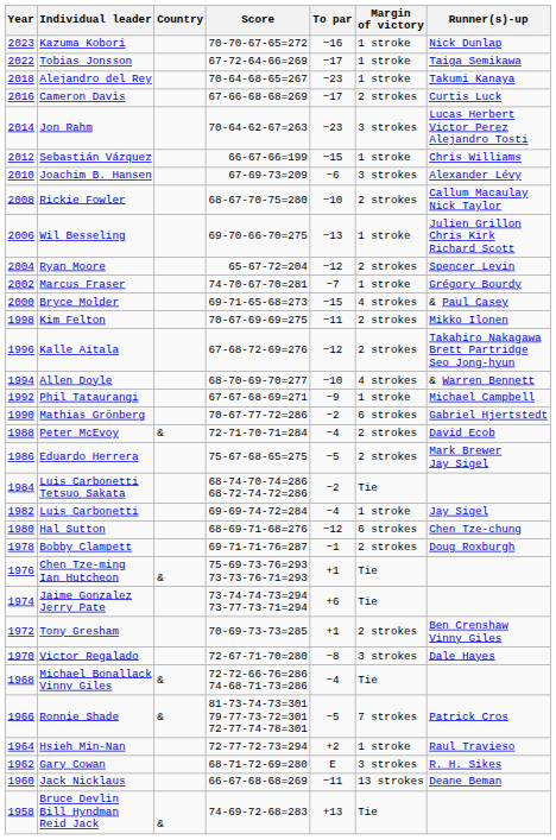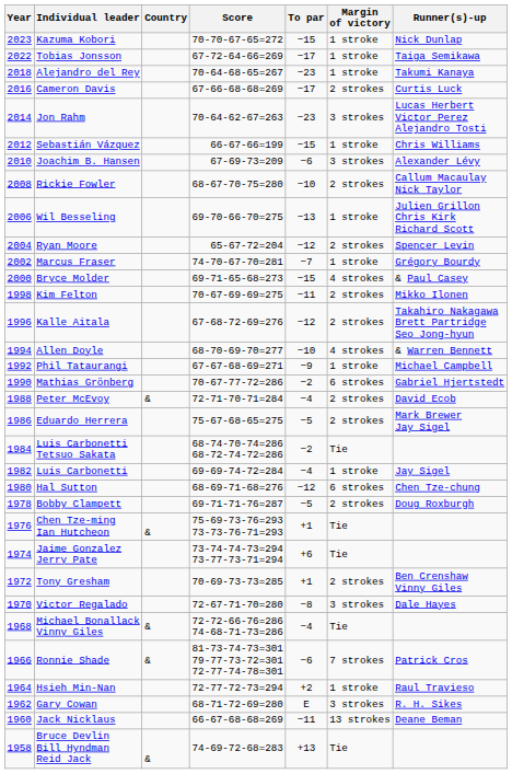 <table class="wikitable" style="font-size:95%;">
 <tr>
 <th>Year</th>
 <th>Individual leader</th>
 <th>Country</th>
 <th>Score</th>
 <th>To par</th>
 <th>Margin<br>of victory</th>
 <th>Runner(s)-up</th>
 </tr>
 <tr>
 <td><a href='#'>2023</a></td>
 <td><a href='#'>Kazuma Kobori</a></td>
 <td></td>
 <td align=right>70-70-67-65=272</td>
-<td align=center>−16</td>
+<td align=center>−15</td>
 <td>1 stroke</td>
 <td> <a href='#'>Nick Dunlap</a></td>
 </tr>
 <tr>
 <td><a href='#'>2022</a></td>
 <td><a href='#'>Tobias Jonsson</a></td>
 <td></td>
 <td align=right>67-72-64-66=269</td>
 <td align=center>−17</td>
 <td>1 stroke</td>
 <td> <a href='#'>Taiga Semikawa</a></td>
 </tr>
 <tr>
 <td><a href='#'>2018</a></td>
 <td><a href='#'>Alejandro del Rey</a></td>
 <td></td>
 <td align=right>70-64-68-65=267</td>
 <td align=center>−23</td>
 <td>1 stroke</td>
 <td> <a href='#'>Takumi Kanaya</a></td>
 </tr>
 <tr>
 <td><a href='#'>2016</a></td>
 <td><a href='#'>Cameron Davis</a></td>
 <td></td>
 <td align=right>67-66-68-68=269</td>
 <td align=center>−17</td>
 <td>2 strokes</td>
 <td> <a href='#'>Curtis Luck</a></td>
 </tr>
 <tr>
 <td><a href='#'>2014</a></td>
 <td><a href='#'>Jon Rahm</a></td>
 <td></td>
 <td align=right>70-64-62-67=263</td>
 <td align=center>−23</td>
 <td>3 strokes</td>
 <td> <a href='#'>Lucas Herbert</a><br> <a href='#'>Victor Perez</a><br> <a href='#'>Alejandro Tosti</a></td>
 </tr>
 <tr>
 <td><a href='#'>2012</a></td>
 <td><a href='#'>Sebastián Vázquez</a></td>
 <td></td>
 <td align=right>66-67-66=199</td>
 <td align=center>−15</td>
 <td>1 stroke</td>
 <td> <a href='#'>Chris Williams</a></td>
 </tr>
 <tr>
 <td><a href='#'>2010</a></td>
 <td><a href='#'>Joachim B. Hansen</a></td>
 <td></td>
 <td align=right>67-69-73=209</td>
 <td align=center>−6</td>
 <td>3 strokes</td>
 <td> <a href='#'>Alexander Lévy</a></td>
 </tr>
 <tr>
 <td><a href='#'>2008</a></td>
 <td><a href='#'>Rickie Fowler</a></td>
 <td></td>
 <td align=right>68-67-70-75=280</td>
 <td align=center>−10</td>
 <td>2 strokes</td>
 <td> <a href='#'>Callum Macaulay</a><br> <a href='#'>Nick Taylor</a></td>
 </tr>
 <tr>
 <td><a href='#'>2006</a></td>
 <td><a href='#'>Wil Besseling</a></td>
 <td></td>
 <td align=right>69-70-66-70=275</td>
 <td align=center>−13</td>
 <td>1 stroke</td>
 <td> <a href='#'>Julien Grillon</a><br> <a href='#'>Chris Kirk</a><br> <a href='#'>Richard Scott</a></td>
 </tr>
 <tr>
 <td><a href='#'>2004</a></td>
 <td><a href='#'>Ryan Moore</a></td>
 <td></td>
 <td align=right>65-67-72=204</td>
 <td align=center>−12</td>
 <td>2 strokes</td>
 <td> <a href='#'>Spencer Levin</a></td>
 </tr>
 <tr>
 <td><a href='#'>2002</a></td>
 <td><a href='#'>Marcus Fraser</a></td>
 <td></td>
 <td align=right>74-70-67-70=281</td>
 <td align=center>−7</td>
 <td>1 stroke</td>
 <td> <a href='#'>Grégory Bourdy</a></td>
 </tr>
 <tr>
 <td><a href='#'>2000</a></td>
 <td><a href='#'>Bryce Molder</a></td>
 <td></td>
 <td align=right>69-71-65-68=273</td>
 <td align=center>−15</td>
 <td>4 strokes</td>
 <td> &  <a href='#'>Paul Casey</a></td>
 </tr>
 <tr>
 <td><a href='#'>1998</a></td>
 <td><a href='#'>Kim Felton</a></td>
 <td></td>
 <td align=right>70-67-69-69=275</td>
 <td align=center>−11</td>
 <td>2 strokes</td>
 <td> <a href='#'>Mikko Ilonen</a></td>
 </tr>
 <tr>
 <td><a href='#'>1996</a></td>
 <td><a href='#'>Kalle Aitala</a></td>
 <td></td>
 <td align=right>67-68-72-69=276</td>
 <td align=center>−12</td>
 <td>2 strokes</td>
 <td> <a href='#'>Takahiro Nakagawa</a><br> <a href='#'>Brett Partridge</a><br> <a href='#'>Seo Jong-hyun</a></td>
 </tr>
 <tr>
 <td><a href='#'>1994</a></td>
 <td><a href='#'>Allen Doyle</a></td>
 <td></td>
 <td align=right>68-70-69-70=277</td>
 <td align=center>−10</td>
 <td>4 strokes</td>
 <td> &  <a href='#'>Warren Bennett</a></td>
 </tr>
 <tr>
 <td><a href='#'>1992</a></td>
 <td><a href='#'>Phil Tataurangi</a></td>
 <td></td>
 <td align=right>67-67-68-69=271</td>
 <td align=center>−9</td>
 <td>1 stroke</td>
 <td> <a href='#'>Michael Campbell</a></td>
 </tr>
 <tr>
 <td><a href='#'>1990</a></td>
 <td><a href='#'>Mathias Grönberg</a></td>
 <td></td>
 <td align=right>70-67-77-72=286</td>
 <td align=center>−2</td>
 <td>6 strokes</td>
 <td> <a href='#'>Gabriel Hjertstedt</a></td>
 </tr>
 <tr>
 <td><a href='#'>1988</a></td>
 <td><a href='#'>Peter McEvoy</a></td>
 <td> & </td>
 <td align=right>72-71-70-71=284</td>
 <td align=center>−4</td>
 <td>2 strokes</td>
 <td> <a href='#'>David Ecob</a></td>
 </tr>
 <tr>
 <td><a href='#'>1986</a></td>
 <td><a href='#'>Eduardo Herrera</a></td>
 <td></td>
 <td align=right>75-67-68-65=275</td>
 <td align=center>−5</td>
 <td>2 strokes</td>
 <td> <a href='#'>Mark Brewer</a><br> <a href='#'>Jay Sigel</a></td>
 </tr>
 <tr>
 <td><a href='#'>1984</a></td>
 <td><a href='#'>Luis Carbonetti</a><br><a href='#'>Tetsuo Sakata</a></td>
 <td><br></td>
 <td align=right>68-74-70-74=286<br>68-72-74-72=286</td>
 <td align=center>−2</td>
 <td>Tie</td>
 <td></td>
 </tr>
 <tr>
 <td><a href='#'>1982</a></td>
 <td><a href='#'>Luis Carbonetti</a></td>
 <td></td>
 <td align=right>69-69-74-72=284</td>
 <td align=center>−4</td>
 <td>1 stroke</td>
 <td> <a href='#'>Jay Sigel</a></td>
 </tr>
 <tr>
 <td><a href='#'>1980</a></td>
 <td><a href='#'>Hal Sutton</a></td>
 <td></td>
 <td align=right>68-69-71-68=276</td>
 <td align=center>−12</td>
 <td>6 strokes</td>
 <td> <a href='#'>Chen Tze-chung</a></td>
 </tr>
 <tr>
 <td><a href='#'>1978</a></td>
 <td><a href='#'>Bobby Clampett</a></td>
 <td></td>
 <td align=right>69-71-71-76=287</td>
-<td align=center>−1</td>
+<td align=center>−5</td>
 <td>2 strokes</td>
 <td> <a href='#'>Doug Roxburgh</a></td>
 </tr>
 <tr>
 <td><a href='#'>1976</a></td>
 <td><a href='#'>Chen Tze-ming</a><br><a href='#'>Ian Hutcheon</a></td>
 <td><br> & </td>
 <td align=right>75-69-73-76=293<br>73-73-76-71=293</td>
 <td align=center>+1</td>
 <td>Tie</td>
 <td></td>
 </tr>
 <tr>
 <td><a href='#'>1974</a></td>
 <td><a href='#'>Jaime Gonzalez</a><br><a href='#'>Jerry Pate</a></td>
 <td><br></td>
 <td align=right>73-74-74-73=294<br>73-77-73-71=294</td>
 <td align=center>+6</td>
 <td>Tie</td>
 <td></td>
 </tr>
 <tr>
 <td><a href='#'>1972</a></td>
 <td><a href='#'>Tony Gresham</a></td>
 <td></td>
 <td align=right>70-69-73-73=285</td>
 <td align=center>+1</td>
 <td>2 strokes</td>
 <td> <a href='#'>Ben Crenshaw</a><br> <a href='#'>Vinny Giles</a></td>
 </tr>
 <tr>
 <td><a href='#'>1970</a></td>
 <td><a href='#'>Victor Regalado</a></td>
 <td></td>
 <td align=right>72-67-71-70=280</td>
 <td align=center>−8</td>
 <td>3 strokes</td>
 <td> <a href='#'>Dale Hayes</a></td>
 </tr>
 <tr>
 <td><a href='#'>1968</a></td>
 <td><a href='#'>Michael Bonallack</a><br><a href='#'>Vinny Giles</a></td>
 <td> & <br></td>
 <td align=right>72-72-66-76=286<br>74-68-71-73=286</td>
 <td align=center>−4</td>
 <td>Tie</td>
 <td></td>
 </tr>
 <tr>
 <td><a href='#'>1966</a></td>
 <td><a href='#'>Ronnie Shade</a></td>
 <td> & </td>
 <td align=right>81-73-74-73=301<br>79-77-73-72=301<br>72-77-74-78=301</td>
-<td align=center>−5</td>
+<td align=center>−6</td>
 <td>7 strokes</td>
 <td> <a href='#'>Patrick Cros</a></td>
 </tr>
 <tr>
 <td><a href='#'>1964</a></td>
 <td><a href='#'>Hsieh Min-Nan</a></td>
 <td></td>
 <td align=right>72-77-72-73=294</td>
 <td align=center>+2</td>
 <td>1 stroke</td>
 <td> <a href='#'>Raul Travieso</a></td>
 </tr>
 <tr>
 <td><a href='#'>1962</a></td>
 <td><a href='#'>Gary Cowan</a></td>
 <td></td>
 <td align=right>68-71-72-69=280</td>
 <td align=center>E</td>
 <td>3 strokes</td>
 <td> <a href='#'>R. H. Sikes</a></td>
 </tr>
 <tr>
 <td><a href='#'>1960</a></td>
 <td><a href='#'>Jack Nicklaus</a></td>
 <td></td>
 <td align=right>66-67-68-68=269</td>
 <td align=center>−11</td>
 <td>13 strokes</td>
 <td> <a href='#'>Deane Beman</a></td>
 </tr>
 <tr>
 <td><a href='#'>1958</a></td>
 <td><a href='#'>Bruce Devlin</a><br><a href='#'>Bill Hyndman</a><br><a href='#'>Reid Jack</a></td>
 <td><br><br> & </td>
 <td align=right>74-69-72-68=283</td>
 <td align=center>+13</td>
 <td>Tie</td>
 <td></td>
 </tr>
 </table>
